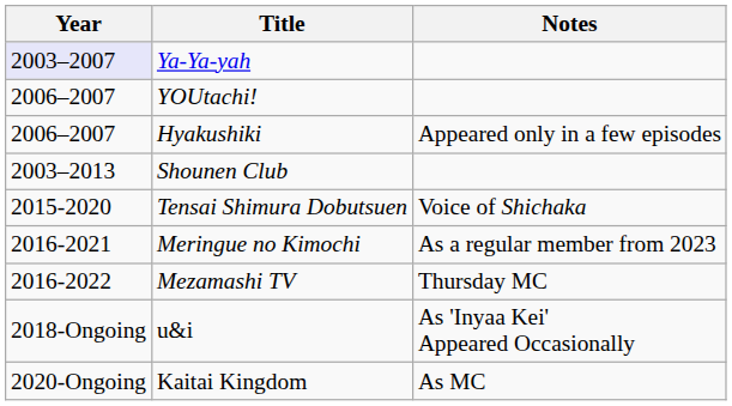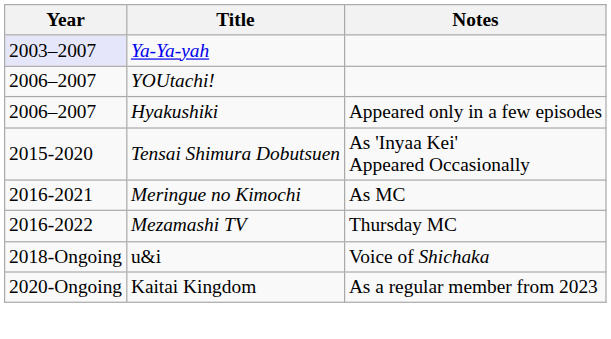 <table class="wikitable">
 <tr>
 <th>Year</th>
 <th>Title</th>
 <th>Notes</th>
 </tr>
 <tr>
 <td style="background: lavender;">2003–2007</td>
 <td><em><a href='#'>Ya-Ya-yah</a></em></td>
 <td></td>
 </tr>
 <tr>
 <td>2006–2007</td>
 <td><em>YOUtachi!</em></td>
 <td></td>
 </tr>
 <tr>
 <td>2006–2007</td>
 <td><em>Hyakushiki</em></td>
 <td>Appeared only in a few episodes</td>
 </tr>
 <tr>
-<td>2003–2013</td>
-<td><em>Shounen Club</em></td>
-<td></td>
-</tr>
-<tr>
 <td>2015-2020</td>
 <td><em>Tensai Shimura Dobutsuen</em></td>
-<td>Voice of <em>Shichaka</em></td>
+<td>As 'Inyaa Kei'<br>Appeared Occasionally</td>
 </tr>
 <tr>
 <td>2016-2021</td>
 <td><em>Meringue no Kimochi</em></td>
-<td>As a regular member from 2023</td>
+<td>As MC</td>
 </tr>
 <tr>
 <td>2016-2022</td>
 <td><em>Mezamashi TV</em></td>
 <td>Thursday MC</td>
 </tr>
 <tr>
 <td>2018-Ongoing</td>
 <td>u&i</td>
-<td>As 'Inyaa Kei'<br>Appeared Occasionally</td>
+<td>Voice of <em>Shichaka</em></td>
 </tr>
 <tr>
 <td>2020-Ongoing</td>
 <td>Kaitai Kingdom</td>
-<td>As MC</td>
+<td>As a regular member from 2023</td>
 </tr>
 </table>
